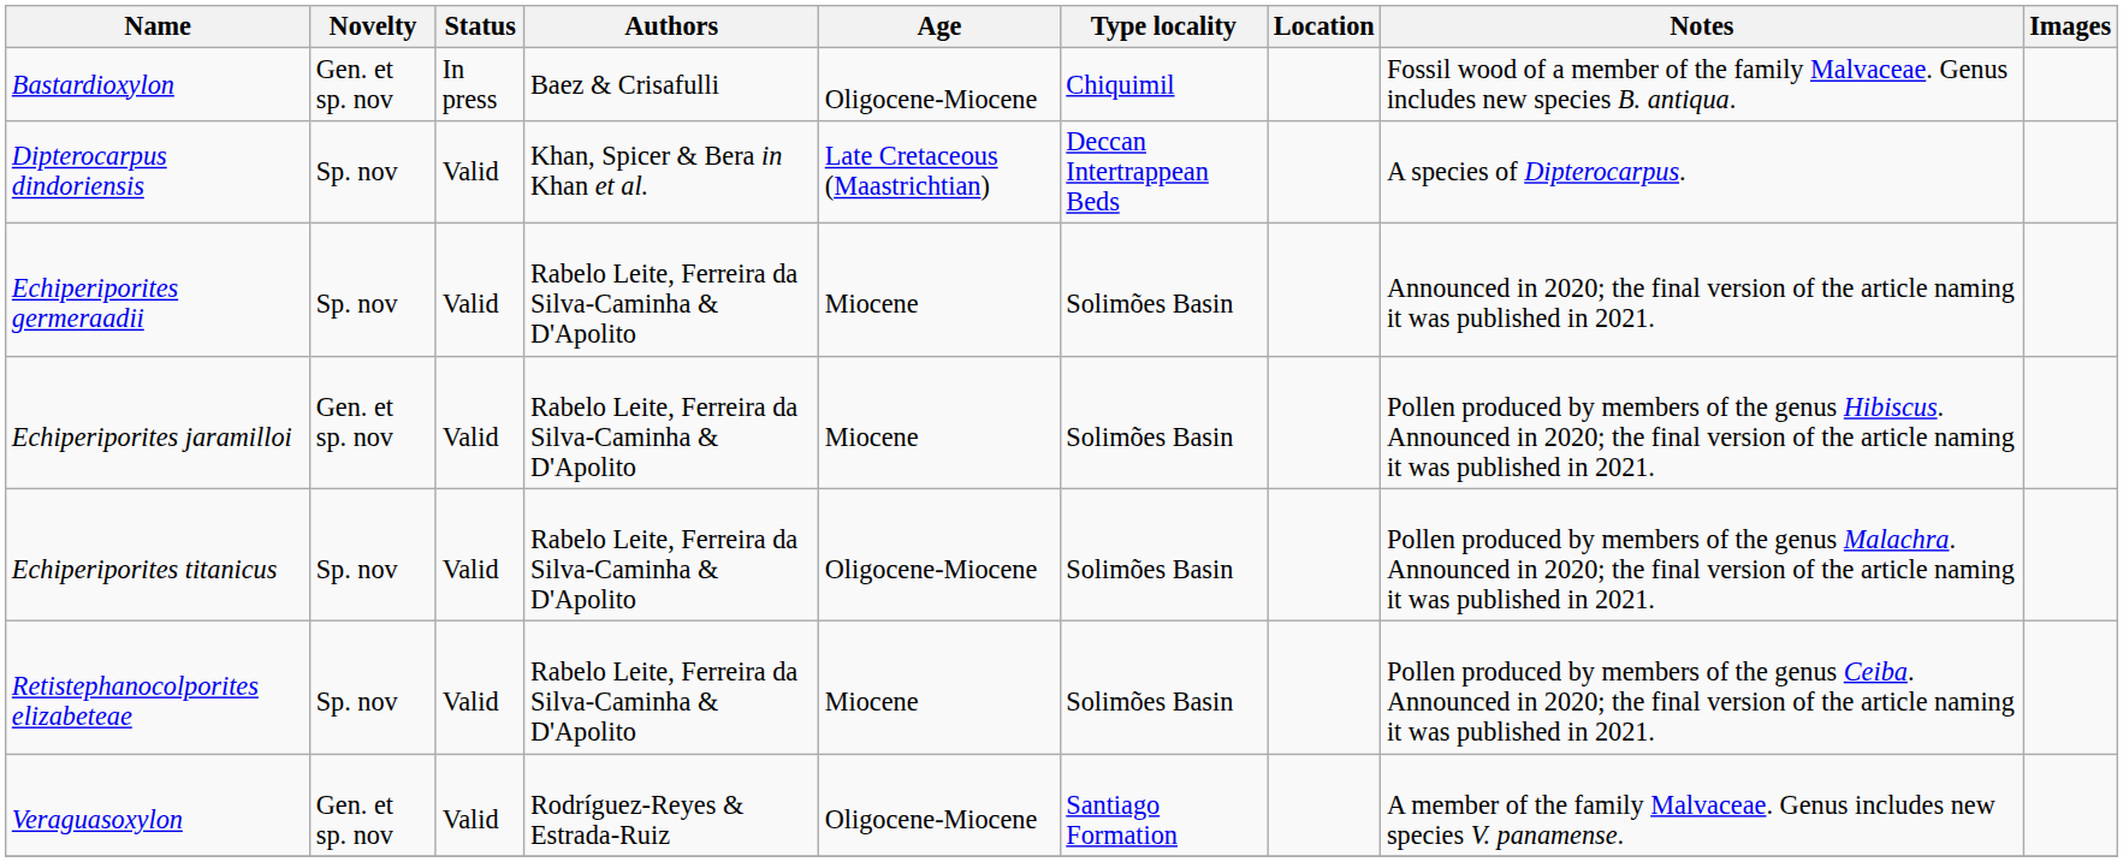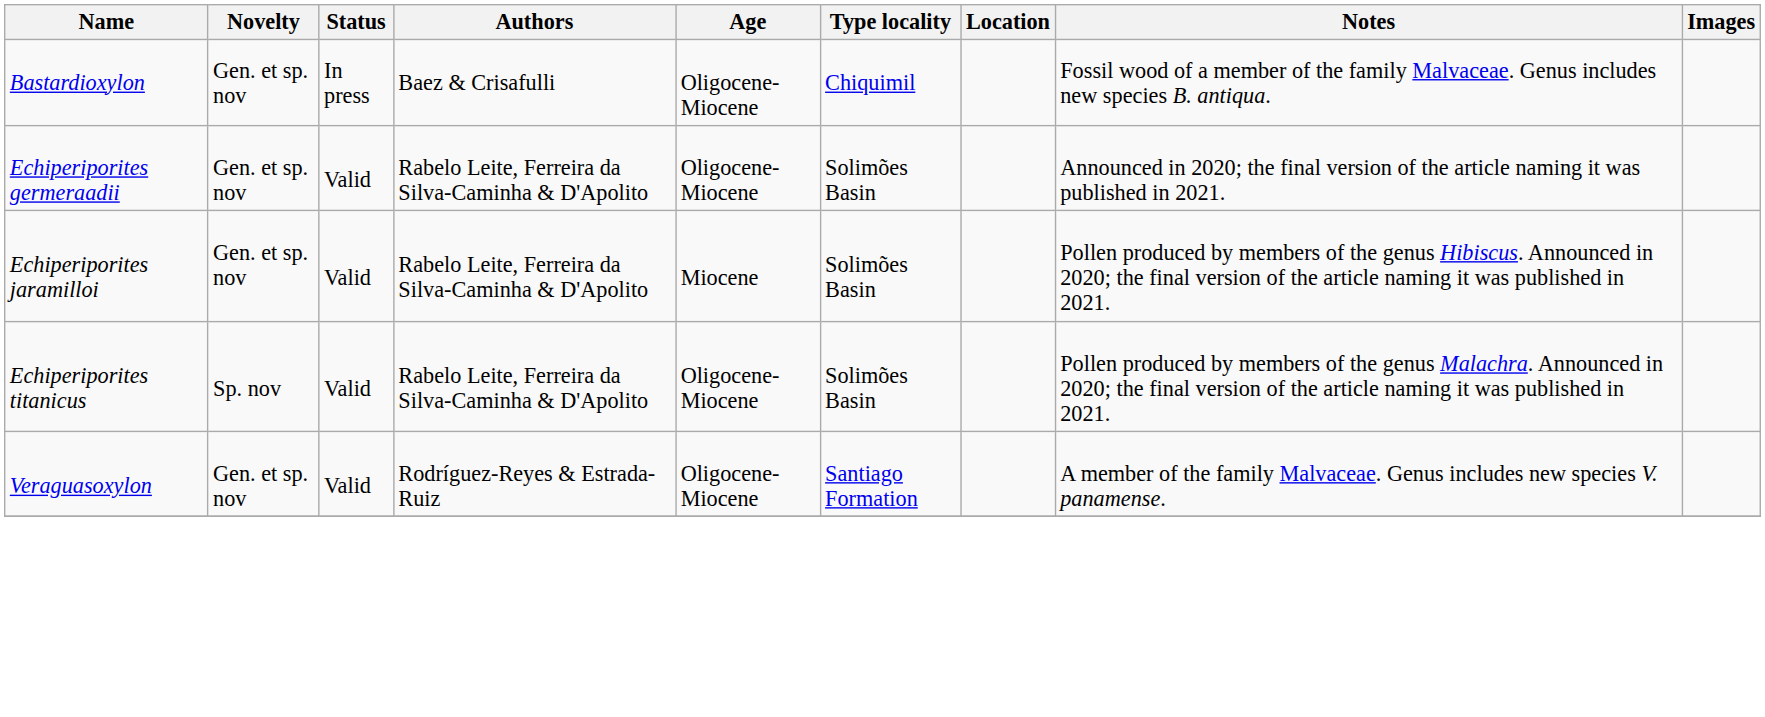 <table class="wikitable sortable" align="center" width="100%">
 <tr>
 <th>Name</th>
 <th>Novelty</th>
 <th>Status</th>
 <th>Authors</th>
 <th>Age</th>
 <th>Type locality</th>
 <th>Location</th>
 <th>Notes</th>
 <th>Images</th>
 </tr>
 <tr>
 <td><em><a href='#'>Bastardioxylon</a></em></td>
 <td>Gen. et sp. nov</td>
 <td>In press</td>
 <td>Baez & Crisafulli</td>
 <td><br>Oligocene-Miocene</td>
 <td><a href='#'>Chiquimil</a></td>
 <td></td>
 <td>Fossil wood of a member of the family <a href='#'>Malvaceae</a>. Genus includes new species <em>B. antiqua</em>.</td>
 <td></td>
 </tr>
 <tr>
-<td><em><a href='#'>Dipterocarpus dindoriensis</a></em></td>
-<td>Sp. nov</td>
-<td>Valid</td>
-<td>Khan, Spicer & Bera <em>in</em> Khan <em>et al.</em></td>
-<td><a href='#'>Late Cretaceous</a> (<a href='#'>Maastrichtian</a>)</td>
-<td><a href='#'>Deccan</a> <a href='#'>Intertrappean Beds</a></td>
-<td></td>
-<td>A species of <em><a href='#'>Dipterocarpus</a></em>.</td>
-<td></td>
-</tr>
-<tr>
 <td><br><em><a href='#'>Echiperiporites germeraadii</a></em></td>
-<td><br>Sp. nov</td>
+<td><br>Gen. et sp. nov</td>
 <td><br>Valid</td>
 <td><br>Rabelo Leite, Ferreira da Silva-Caminha & D'Apolito</td>
-<td><br>Miocene</td>
+<td><br>Oligocene-Miocene</td>
 <td><br>Solimões Basin</td>
 <td><br></td>
 <td><br>Announced in 2020; the final version of the article naming it was published in 2021.</td>
 <td></td>
 </tr>
 <tr>
 <td><br><em>Echiperiporites jaramilloi</em></td>
 <td>Gen. et sp. nov</td>
 <td><br>Valid</td>
 <td><br>Rabelo Leite, Ferreira da Silva-Caminha & D'Apolito</td>
 <td><br>Miocene</td>
 <td><br>Solimões Basin</td>
 <td><br></td>
 <td><br>Pollen produced by members of the genus <em><a href='#'>Hibiscus</a></em>. Announced in 2020; the final version of the article naming it was published in 2021.</td>
 <td></td>
 </tr>
 <tr>
 <td><br><em>Echiperiporites titanicus</em></td>
 <td><br>Sp. nov</td>
 <td><br>Valid</td>
 <td><br>Rabelo Leite, Ferreira da Silva-Caminha & D'Apolito</td>
 <td><br>Oligocene-Miocene</td>
 <td><br>Solimões Basin</td>
 <td><br></td>
 <td><br>Pollen produced by members of the genus <em><a href='#'>Malachra</a></em>. Announced in 2020; the final version of the article naming it was published in 2021.</td>
 <td></td>
 </tr>
 <tr>
-<td><br><em><a href='#'>Retistephanocolporites elizabeteae</a></em></td>
-<td><br>Sp. nov</td>
-<td><br>Valid</td>
-<td><br>Rabelo Leite, Ferreira da Silva-Caminha & D'Apolito</td>
-<td><br>Miocene</td>
-<td><br>Solimões Basin</td>
-<td><br></td>
-<td><br>Pollen produced by members of the genus <em><a href='#'>Ceiba</a></em>. Announced in 2020; the final version of the article naming it was published in 2021.</td>
-<td></td>
-</tr>
-<tr>
 <td><br><em><a href='#'>Veraguasoxylon</a></em></td>
 <td><br>Gen. et sp. nov</td>
 <td><br>Valid</td>
 <td><br>Rodríguez-Reyes & Estrada-Ruiz</td>
 <td><br>Oligocene-Miocene</td>
 <td><br><a href='#'>Santiago Formation</a></td>
 <td><br></td>
 <td><br>A member of the family <a href='#'>Malvaceae</a>. Genus includes new species <em>V. panamense</em>.</td>
 <td></td>
 </tr>
 <tr>
 </tr>
 </table>
